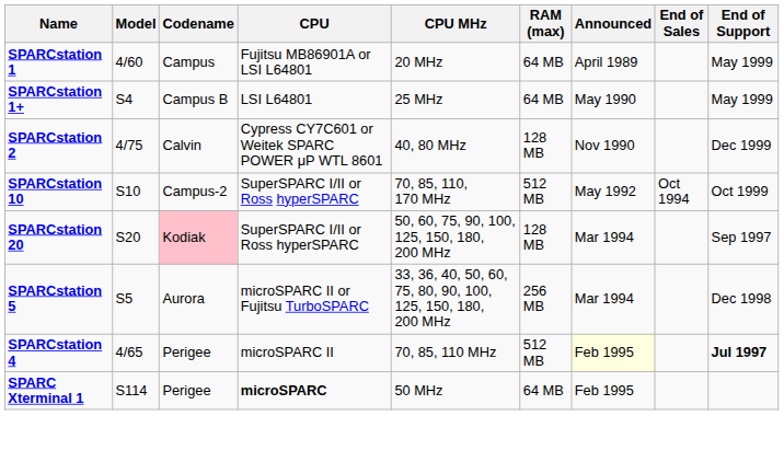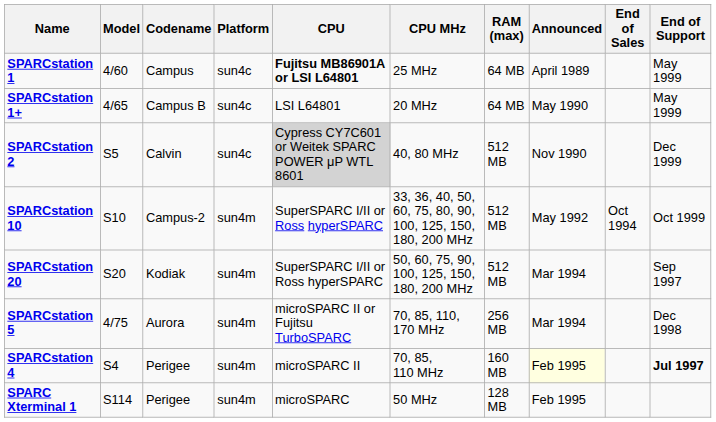 <table width="100%" class="wikitable sortable">
 <tr>
 <th>Name</th>
 <th>Model</th>
 <th>Codename</th>
+<th>Platform</th>
 <th>CPU</th>
 <th>CPU MHz</th>
 <th>RAM (max)</th>
 <th>Announced</th>
 <th>End of Sales</th>
 <th>End of Support</th>
 </tr>
 <tr>
 <td><strong><a href='#'>SPARCstation 1</a></strong></td>
 <td>4/60</td>
 <td>Campus</td>
-<td>Fujitsu MB86901A or LSI L64801</td>
-<td>20 MHz</td>
+<td>sun4c</td>
+<td><strong>Fujitsu MB86901A or LSI L64801</strong></td>
+<td>25 MHz</td>
 <td>64 MB</td>
 <td>April 1989</td>
 <td></td>
 <td>May 1999</td>
 </tr>
 <tr>
 <td><strong><a href='#'> SPARCstation 1+</a></strong></td>
-<td>S4</td>
+<td>4/65</td>
 <td>Campus B</td>
+<td>sun4c</td>
 <td>LSI L64801</td>
-<td>25 MHz</td>
+<td>20 MHz</td>
 <td>64 MB</td>
 <td>May 1990</td>
 <td></td>
 <td>May 1999</td>
 </tr>
 <tr>
 <td><strong><a href='#'>SPARCstation 2</a></strong></td>
-<td>4/75</td>
+<td>S5</td>
 <td>Calvin</td>
-<td>Cypress CY7C601 or Weitek SPARC POWER μP WTL 8601</td>
+<td>sun4c</td>
+<td style="background: lightgrey;">Cypress CY7C601 or Weitek SPARC POWER μP WTL 8601</td>
 <td>40, 80 MHz</td>
-<td>128 MB</td>
+<td>512 MB</td>
 <td>Nov 1990</td>
 <td></td>
 <td>Dec 1999</td>
 </tr>
 <tr>
 <td><strong><a href='#'>SPARCstation 10</a></strong></td>
 <td>S10</td>
 <td>Campus-2</td>
+<td>sun4m</td>
 <td>SuperSPARC I/II or <a href='#'>Ross</a> <a href='#'>hyperSPARC</a></td>
-<td>70, 85, 110, 170 MHz</td>
+<td>33, 36, 40, 50, 60, 75, 80, 90, 100, 125, 150, 180, 200 MHz</td>
 <td>512 MB</td>
 <td>May 1992</td>
 <td>Oct 1994</td>
 <td>Oct 1999</td>
 </tr>
 <tr>
 <td><strong><a href='#'>SPARCstation 20</a></strong></td>
 <td>S20</td>
-<td style="background: pink;">Kodiak</td>
+<td>Kodiak</td>
+<td>sun4m</td>
 <td>SuperSPARC I/II or Ross hyperSPARC</td>
 <td>50, 60, 75, 90, 100, 125, 150, 180, 200 MHz</td>
-<td>128 MB</td>
+<td>512 MB</td>
 <td>Mar 1994</td>
 <td></td>
 <td>Sep 1997</td>
 </tr>
 <tr>
 <td><strong><a href='#'>SPARCstation 5</a></strong></td>
-<td>S5</td>
+<td>4/75</td>
 <td>Aurora</td>
+<td>sun4m</td>
 <td>microSPARC II or Fujitsu <a href='#'>TurboSPARC</a></td>
-<td>33, 36, 40, 50, 60, 75, 80, 90, 100, 125, 150, 180, 200 MHz</td>
+<td>70, 85, 110, 170 MHz</td>
 <td>256 MB</td>
 <td>Mar 1994</td>
 <td></td>
 <td>Dec 1998</td>
 </tr>
 <tr>
 <td><strong><a href='#'>SPARCstation 4</a></strong></td>
-<td>4/65</td>
+<td>S4</td>
 <td>Perigee</td>
+<td>sun4m</td>
 <td>microSPARC II</td>
 <td>70, 85, 110 MHz</td>
-<td>512 MB</td>
+<td>160 MB</td>
 <td style="background: lightyellow;">Feb 1995</td>
 <td></td>
 <td><strong>Jul 1997</strong></td>
 </tr>
 <tr>
 <td><strong><a href='#'>SPARC Xterminal 1</a></strong> </td>
 <td>S114</td>
 <td>Perigee</td>
-<td><strong>microSPARC</strong></td>
+<td>sun4m</td>
+<td>microSPARC</td>
 <td>50 MHz</td>
-<td>64 MB</td>
+<td>128 MB</td>
 <td>Feb 1995</td>
 <td></td>
 <td></td>
 </tr>
 </table>
